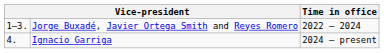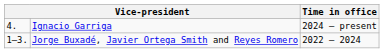 <table class="wikitable">
 <tr>
 <th colspan="2">Vice-president</th>
 <th>Time in office</th>
 </tr>
 <tr>
+<td>4.</td>
+<td><a href='#'>Ignacio Garriga</a></td>
+<td>2024 – present</td>
+</tr>
+<tr>
 <td>1–3.</td>
 <td><a href='#'>Jorge Buxadé</a>, <a href='#'>Javier Ortega Smith</a> and <a href='#'>Reyes Romero</a></td>
 <td>2022 – 2024</td>
 </tr>
-<tr>
-<td>4.</td>
-<td><a href='#'>Ignacio Garriga</a></td>
-<td>2024 – present</td>
-</tr>
 </table>
